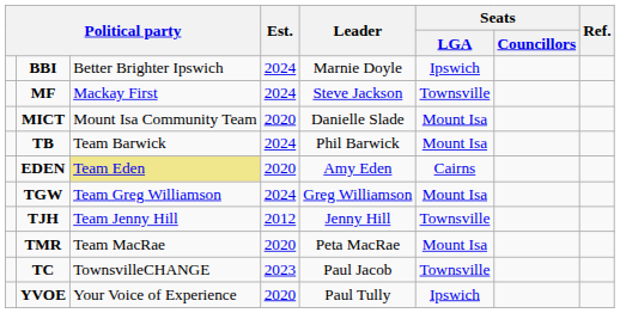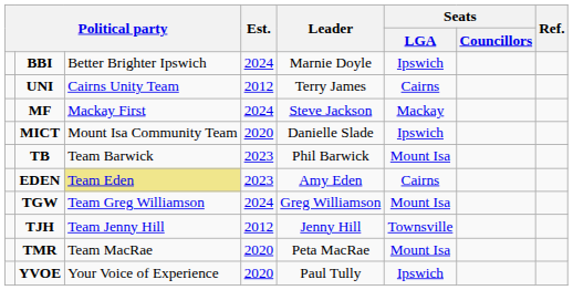 <table class="wikitable" style="text-align:center">
 <tr>
 <th colspan="3" rowspan="2"><a href='#'>Political party</a></th>
 <th rowspan="2">Est.</th>
 <th rowspan="2">Leader</th>
 <th colspan="2">Seats</th>
 <th rowspan="2">Ref.</th>
 </tr>
 <tr>
 <th><a href='#'>LGA</a></th>
 <th><a href='#'>Councillors</a></th>
 </tr>
 <tr>
 <td> </td>
 <td><strong>BBI</strong></td>
 <td style="text-align:left;">Better Brighter Ipswich</td>
 <td><a href='#'>2024</a></td>
 <td>Marnie Doyle</td>
 <td><a href='#'>Ipswich</a></td>
 <td></td>
 <td></td>
 </tr>
 <tr>
 <td> </td>
+<td><strong>UNI</strong></td>
+<td style="text-align:left;"><a href='#'>Cairns Unity Team</a></td>
+<td><a href='#'>2012</a></td>
+<td>Terry James</td>
+<td><a href='#'>Cairns</a></td>
+<td></td>
+<td></td>
+</tr>
+<tr>
+<td> </td>
 <td><strong>MF</strong></td>
 <td style="text-align:left;"><a href='#'>Mackay First</a></td>
 <td><a href='#'>2024</a></td>
 <td><a href='#'>Steve Jackson</a></td>
-<td><a href='#'>Townsville</a></td>
+<td><a href='#'>Mackay</a></td>
 <td></td>
 <td></td>
 </tr>
 <tr>
 <td> </td>
 <td><strong>MICT</strong></td>
 <td style="text-align:left;">Mount Isa Community Team</td>
 <td><a href='#'>2020</a></td>
 <td>Danielle Slade</td>
-<td><a href='#'>Mount Isa</a></td>
+<td><a href='#'>Ipswich</a></td>
 <td></td>
 <td></td>
 </tr>
 <tr>
 <td> </td>
 <td><strong>TB</strong></td>
 <td style="text-align:left;">Team Barwick</td>
-<td><a href='#'>2024</a></td>
+<td><a href='#'>2023</a></td>
 <td>Phil Barwick</td>
 <td><a href='#'>Mount Isa</a></td>
 <td></td>
 <td></td>
 </tr>
 <tr>
 <td> </td>
 <td><strong>EDEN</strong></td>
 <td style="background: khaki; text-align:left;"><a href='#'>Team Eden</a></td>
-<td><a href='#'>2020</a></td>
+<td><a href='#'>2023</a></td>
 <td><a href='#'>Amy Eden</a></td>
 <td><a href='#'>Cairns</a></td>
 <td></td>
 <td></td>
 </tr>
 <tr>
 <td> </td>
 <td><strong>TGW</strong></td>
 <td style="text-align:left;"><a href='#'>Team Greg Williamson</a></td>
 <td><a href='#'>2024</a></td>
 <td><a href='#'>Greg Williamson</a></td>
 <td><a href='#'>Mount Isa</a></td>
 <td></td>
 <td></td>
 </tr>
 <tr>
 <td> </td>
 <td><strong>TJH</strong></td>
 <td style="text-align:left;"><a href='#'>Team Jenny Hill</a></td>
 <td><a href='#'>2012</a></td>
 <td><a href='#'>Jenny Hill</a></td>
 <td><a href='#'>Townsville</a></td>
 <td></td>
 <td></td>
 </tr>
 <tr>
 <td> </td>
 <td><strong>TMR</strong></td>
 <td style="text-align:left;">Team MacRae</td>
 <td><a href='#'>2020</a></td>
 <td>Peta MacRae</td>
 <td><a href='#'>Mount Isa</a></td>
 <td></td>
 <td></td>
 </tr>
 <tr>
 <td> </td>
-<td><strong>TC</strong></td>
-<td style="text-align:left;">TownsvilleCHANGE</td>
-<td><a href='#'>2023</a></td>
-<td>Paul Jacob</td>
-<td><a href='#'>Townsville</a></td>
-<td></td>
-<td></td>
-</tr>
-<tr>
-<td> </td>
 <td><strong>YVOE</strong></td>
 <td style="text-align:left;">Your Voice of Experience</td>
 <td><a href='#'>2020</a></td>
 <td>Paul Tully</td>
 <td><a href='#'>Ipswich</a></td>
 <td></td>
 <td></td>
 </tr>
 </table>
